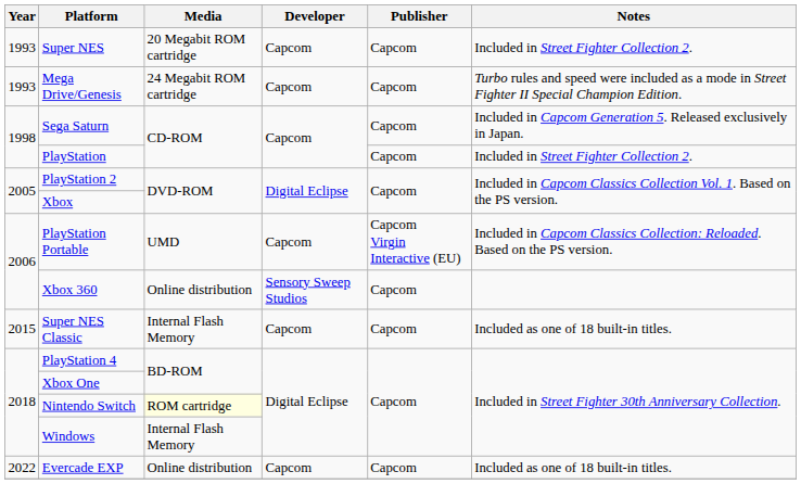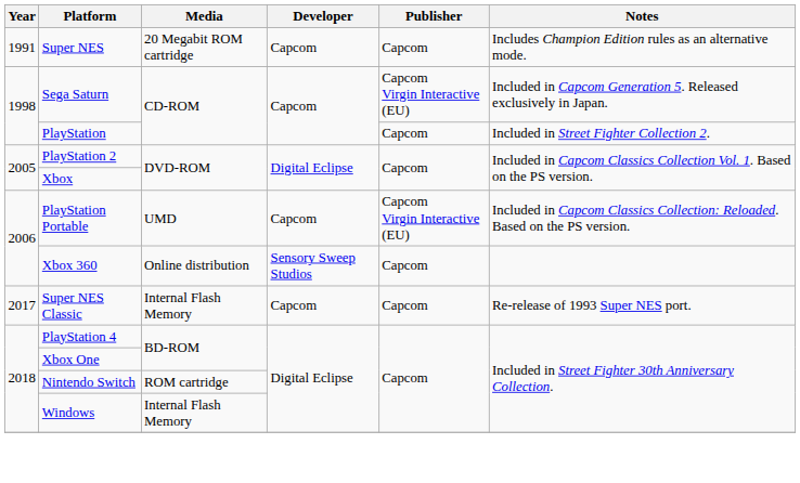 <table class="wikitable sortable" style="font-size:95%;">
 <tr>
 <th>Year</th>
 <th>Platform</th>
 <th>Media</th>
 <th>Developer</th>
 <th>Publisher</th>
 <th>Notes</th>
 </tr>
 <tr>
-<td>1993</td>
+<td>1991</td>
 <td><a href='#'>Super NES</a></td>
 <td>20 Megabit ROM cartridge</td>
 <td>Capcom</td>
 <td>Capcom</td>
-<td>Included in <em><a href='#'>Street Fighter Collection 2</a></em>.</td>
-</tr>
-<tr>
-<td>1993</td>
-<td><a href='#'>Mega Drive/Genesis</a></td>
-<td>24 Megabit ROM cartridge</td>
-<td>Capcom</td>
-<td>Capcom</td>
-<td><em>Turbo</em> rules and speed were included as a mode in <em>Street Fighter II Special Champion Edition</em>.</td>
+<td>Includes <em>Champion Edition</em> rules as an alternative mode.</td>
 </tr>
 <tr>
 <td rowspan="2">1998</td>
 <td><a href='#'>Sega Saturn</a></td>
 <td rowspan="2">CD-ROM</td>
 <td rowspan="2">Capcom</td>
-<td>Capcom</td>
+<td>Capcom <br><a href='#'>Virgin Interactive</a> (EU)</td>
 <td>Included in <em><a href='#'>Capcom Generation 5</a></em>. Released exclusively in Japan.</td>
 </tr>
 <tr>
 <td><a href='#'>PlayStation</a></td>
 <td>Capcom</td>
 <td>Included in <em><a href='#'>Street Fighter Collection 2</a></em>.</td>
 </tr>
 <tr>
 <td rowspan="2">2005</td>
 <td><a href='#'>PlayStation 2</a></td>
 <td rowspan="2">DVD-ROM</td>
 <td rowspan="2"><a href='#'>Digital Eclipse</a></td>
 <td rowspan="2">Capcom</td>
 <td rowspan="2">Included in <em><a href='#'>Capcom Classics Collection Vol. 1</a></em>. Based on the PS version.</td>
 </tr>
 <tr>
 <td><a href='#'>Xbox</a></td>
 </tr>
 <tr>
 <td rowspan="2">2006</td>
 <td><a href='#'>PlayStation Portable</a></td>
 <td>UMD</td>
 <td>Capcom</td>
 <td>Capcom <br><a href='#'>Virgin Interactive</a> (EU)</td>
 <td>Included in <em><a href='#'>Capcom Classics Collection: Reloaded</a></em>. Based on the PS version.</td>
 </tr>
 <tr>
 <td><a href='#'>Xbox 360</a></td>
 <td>Online distribution</td>
 <td><a href='#'>Sensory Sweep Studios</a></td>
 <td>Capcom</td>
 <td></td>
 </tr>
 <tr>
-<td>2015</td>
+<td>2017</td>
 <td><a href='#'>Super NES Classic</a></td>
 <td>Internal Flash Memory</td>
 <td>Capcom</td>
 <td>Capcom</td>
-<td>Included as one of 18 built-in titles.</td>
+<td>Re-release of 1993 <a href='#'>Super NES</a> port.</td>
 </tr>
 <tr>
 <td rowspan=4>2018</td>
 <td><a href='#'>PlayStation 4</a></td>
 <td rowspan=2>BD-ROM</td>
 <td rowspan=4>Digital Eclipse</td>
 <td rowspan=4>Capcom</td>
 <td rowspan=4>Included in <em><a href='#'>Street Fighter 30th Anniversary Collection</a></em>.</td>
 </tr>
 <tr>
 <td><a href='#'>Xbox One</a></td>
 </tr>
 <tr>
 <td><a href='#'>Nintendo Switch</a></td>
-<td style="background: lightyellow;">ROM cartridge</td>
+<td>ROM cartridge</td>
 </tr>
 <tr>
 <td><a href='#'>Windows</a></td>
 <td>Internal Flash Memory</td>
 </tr>
 <tr>
-<td>2022</td>
-<td><a href='#'>Evercade EXP</a></td>
-<td>Online distribution</td>
-<td>Capcom</td>
-<td>Capcom</td>
-<td>Included as one of 18 built-in titles.</td>
-</tr>
-<tr>
 </tr>
 </table>
